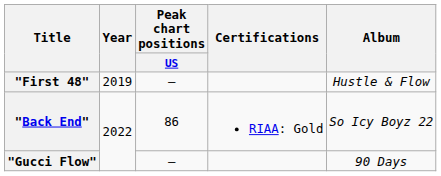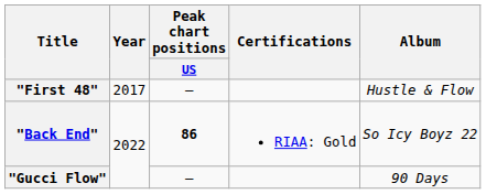 <table class="wikitable plainrowheaders" style="text-align:center;">
 <tr>
 <th scope="col" rowspan="2">Title</th>
 <th scope="col" rowspan="2">Year</th>
 <th scope="col" colspan="1">Peak chart positions</th>
 <th scope="col" rowspan="2">Certifications</th>
 <th scope="col"rowspan="2">Album</th>
 </tr>
 <tr>
 <th scope="col" style="width:3em; font-size:90%"><a href='#'>US</a><br></th>
 </tr>
 <tr>
 <th scope="row">"First 48"</th>
-<td>2019</td>
+<td>2017</td>
 <td>—</td>
 <td></td>
 <td><em>Hustle & Flow</em></td>
 </tr>
 <tr>
 <th scope="row">"<a href='#'>Back End</a>"</th>
 <td rowspan="2">2022</td>
-<td>86</td>
+<td><strong>86</strong></td>
 <td><br><ul><li><a href='#'>RIAA</a>: Gold</li></ul></td>
 <td><em>So Icy Boyz 22</em></td>
 </tr>
 <tr>
 <th scope="row">"Gucci Flow"<br></th>
 <td>—</td>
 <td></td>
 <td><em>90 Days</em></td>
 </tr>
 </table>
